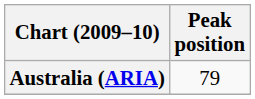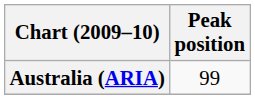 <table class="wikitable sortable plainrowheaders" style="text-align:center">
 <tr>
 <th scope="col">Chart (2009–10)</th>
 <th scope="col">Peak<br>position</th>
 </tr>
 <tr>
 <th scope="row">Australia (<a href='#'>ARIA</a>)</th>
-<td>79</td>
+<td>99</td>
 </tr>
 <tr>
 </tr>
 <tr>
 </tr>
 <tr>
 </tr>
 </table>
